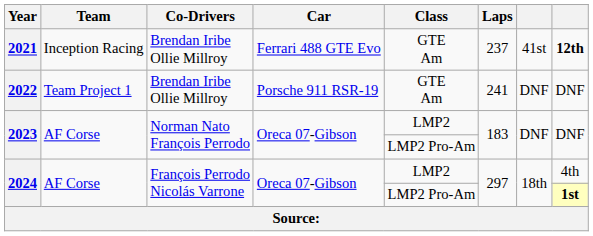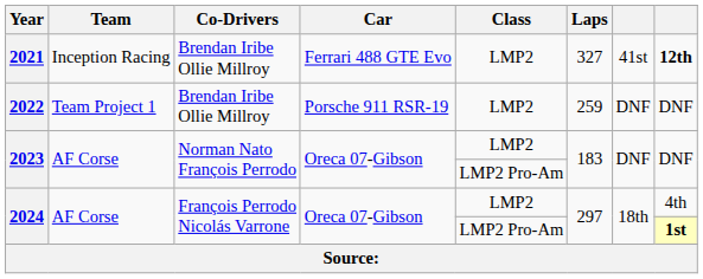 <table class="wikitable" style="text-align:center; font-size:90%">
 <tr>
 <th>Year</th>
 <th>Team</th>
 <th>Co-Drivers</th>
 <th>Car</th>
 <th>Class</th>
 <th>Laps</th>
 <th></th>
 <th></th>
 </tr>
 <tr>
 <th><a href='#'>2021</a></th>
 <td align="left"nowrap> Inception Racing</td>
 <td align="left"nowrap> <a href='#'>Brendan Iribe</a><br> Ollie Millroy</td>
 <td align="left"nowrap><a href='#'>Ferrari 488 GTE Evo</a></td>
-<td>GTE<br>Am</td>
-<td>237</td>
+<td>LMP2</td>
+<td>327</td>
 <td>41st</td>
 <td><strong>12th</strong></td>
 </tr>
 <tr>
 <th><a href='#'>2022</a></th>
 <td align="left" nowrap> <a href='#'>Team Project 1</a></td>
 <td align="left" nowrap> <a href='#'>Brendan Iribe</a><br> Ollie Millroy</td>
 <td align="left" nowrap><a href='#'>Porsche 911 RSR-19</a></td>
-<td>GTE<br>Am</td>
-<td>241</td>
+<td>LMP2</td>
+<td>259</td>
 <td>DNF</td>
 <td>DNF</td>
 </tr>
 <tr>
 <th rowspan="2"><a href='#'>2023</a></th>
 <td rowspan="2" align="left" nowrap> <a href='#'>AF Corse</a></td>
 <td rowspan="2" align="left" nowrap> <a href='#'>Norman Nato</a><br> <a href='#'>François Perrodo</a></td>
 <td rowspan="2" align="left" nowrap><a href='#'>Oreca 07</a>-<a href='#'>Gibson</a></td>
 <td>LMP2</td>
 <td rowspan="2">183</td>
 <td rowspan="2">DNF</td>
 <td rowspan="2">DNF</td>
 </tr>
 <tr>
 <td>LMP2 Pro-Am</td>
 </tr>
 <tr>
 <th rowspan="2"><a href='#'>2024</a></th>
 <td rowspan="2" align="left" nowrap> <a href='#'>AF Corse</a></td>
 <td rowspan="2" align="left" nowrap> <a href='#'>François Perrodo</a><br> <a href='#'>Nicolás Varrone</a></td>
 <td rowspan="2" align="left" nowrap><a href='#'>Oreca 07</a>-<a href='#'>Gibson</a></td>
 <td>LMP2</td>
 <td rowspan="2">297</td>
 <td rowspan="2">18th</td>
 <td>4th</td>
 </tr>
 <tr>
 <td>LMP2 Pro-Am</td>
 <td style="background:#FFFFBF;"><strong>1st</strong></td>
 </tr>
 <tr>
 <th colspan="8">Source:</th>
 </tr>
 </table>
